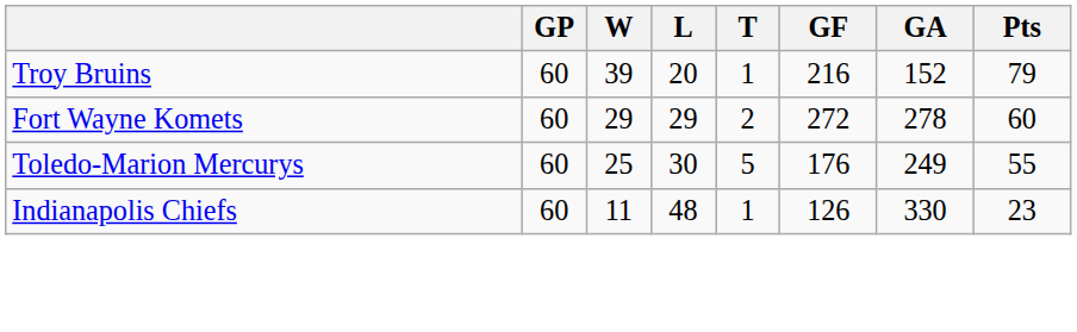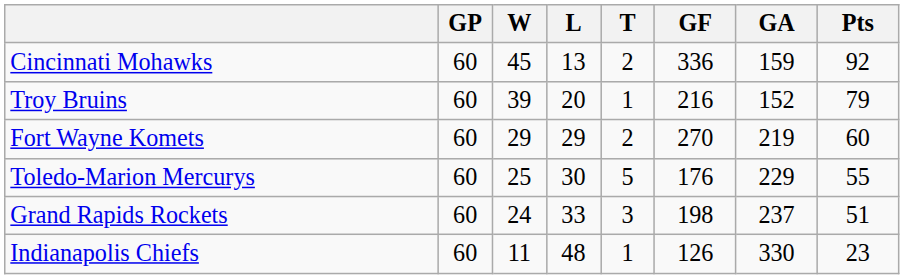 <table class="wikitable">
 <tr>
 <th width="40%"></th>
 <th width="5%">GP</th>
 <th width="5%">W</th>
 <th width="5%">L</th>
 <th width="5%">T</th>
 <th width="7.5%">GF</th>
 <th width="7.5%">GA</th>
 <th width="7.5%">Pts</th>
+</tr>
+<tr align="center">
+<td align="left"><a href='#'>Cincinnati Mohawks</a></td>
+<td>60</td>
+<td>45</td>
+<td>13</td>
+<td>2</td>
+<td>336</td>
+<td>159</td>
+<td>92</td>
 </tr>
 <tr align="center">
 <td align="left"><a href='#'>Troy Bruins</a></td>
 <td>60</td>
 <td>39</td>
 <td>20</td>
 <td>1</td>
 <td>216</td>
 <td>152</td>
 <td>79</td>
 </tr>
 <tr align="center">
 <td align="left"><a href='#'>Fort Wayne Komets</a></td>
 <td>60</td>
 <td>29</td>
 <td>29</td>
 <td>2</td>
-<td>272</td>
-<td>278</td>
+<td>270</td>
+<td>219</td>
 <td>60</td>
 </tr>
 <tr align="center">
 <td align="left"><a href='#'>Toledo-Marion Mercurys</a></td>
 <td>60</td>
 <td>25</td>
 <td>30</td>
 <td>5</td>
 <td>176</td>
-<td>249</td>
+<td>229</td>
 <td>55</td>
+</tr>
+<tr align="center">
+<td align="left"><a href='#'>Grand Rapids Rockets</a></td>
+<td>60</td>
+<td>24</td>
+<td>33</td>
+<td>3</td>
+<td>198</td>
+<td>237</td>
+<td>51</td>
 </tr>
 <tr align="center">
 <td align="left"><a href='#'>Indianapolis Chiefs</a></td>
 <td>60</td>
 <td>11</td>
 <td>48</td>
 <td>1</td>
 <td>126</td>
 <td>330</td>
 <td>23</td>
 </tr>
 </table>
